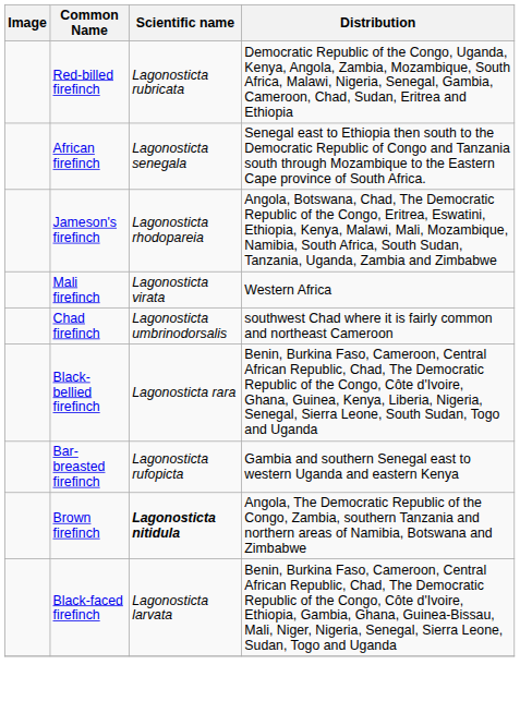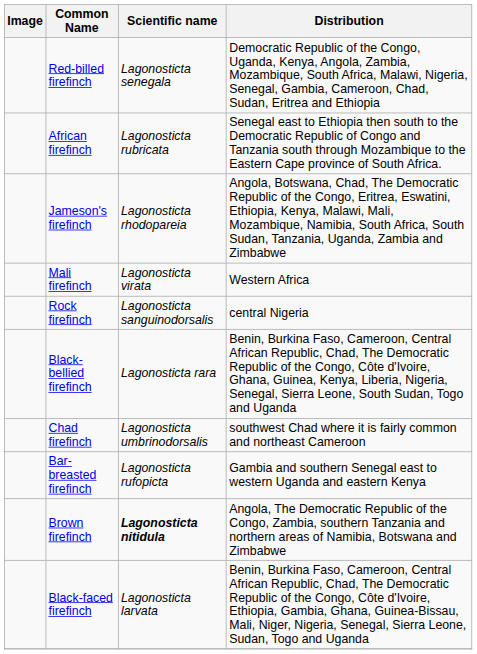 <table class="wikitable">
 <tr>
 <th>Image</th>
 <th>Common Name</th>
 <th>Scientific name</th>
 <th>Distribution</th>
 </tr>
 <tr>
 <td></td>
 <td><a href='#'>Red-billed firefinch</a></td>
-<td><em>Lagonosticta rubricata</em></td>
+<td><em>Lagonosticta senegala</em></td>
 <td>Democratic Republic of the Congo, Uganda, Kenya, Angola, Zambia, Mozambique, South Africa, Malawi, Nigeria, Senegal, Gambia, Cameroon,  Chad, Sudan, Eritrea and Ethiopia</td>
 </tr>
 <tr>
 <td></td>
 <td><a href='#'>African firefinch</a></td>
-<td><em>Lagonosticta senegala</em></td>
+<td><em>Lagonosticta rubricata</em></td>
 <td>Senegal east to Ethiopia then south to the Democratic Republic of Congo and Tanzania south through Mozambique to the Eastern Cape province of South Africa.</td>
 </tr>
 <tr>
 <td></td>
 <td><a href='#'>Jameson's firefinch</a></td>
 <td><em>Lagonosticta rhodopareia</em></td>
 <td>Angola, Botswana, Chad, The Democratic Republic of the Congo, Eritrea, Eswatini, Ethiopia, Kenya, Malawi, Mali, Mozambique, Namibia, South Africa, South Sudan, Tanzania, Uganda, Zambia and Zimbabwe</td>
 </tr>
 <tr>
 <td></td>
 <td><a href='#'>Mali firefinch</a></td>
 <td><em>Lagonosticta virata</em></td>
 <td>Western Africa</td>
 </tr>
 <tr>
 <td></td>
-<td><a href='#'>Chad firefinch</a></td>
-<td><em>Lagonosticta umbrinodorsalis</em></td>
-<td>southwest Chad where it is fairly common and northeast Cameroon</td>
+<td><a href='#'>Rock firefinch</a></td>
+<td><em>Lagonosticta sanguinodorsalis</em></td>
+<td>central Nigeria</td>
 </tr>
 <tr>
 <td></td>
 <td><a href='#'>Black-bellied firefinch</a></td>
 <td><em>Lagonosticta rara</em></td>
 <td>Benin, Burkina Faso, Cameroon, Central African Republic, Chad, The Democratic Republic of the Congo, Côte d'Ivoire, Ghana, Guinea, Kenya, Liberia, Nigeria, Senegal, Sierra Leone, South Sudan, Togo and Uganda</td>
+</tr>
+<tr>
+<td></td>
+<td><a href='#'>Chad firefinch</a></td>
+<td><em>Lagonosticta umbrinodorsalis</em></td>
+<td>southwest Chad where it is fairly common and northeast Cameroon</td>
 </tr>
 <tr>
 <td></td>
 <td><a href='#'>Bar-breasted firefinch</a></td>
 <td><em>Lagonosticta rufopicta</em></td>
 <td>Gambia and southern Senegal east to western Uganda and eastern Kenya</td>
 </tr>
 <tr>
 <td></td>
 <td><a href='#'>Brown firefinch</a></td>
 <td><strong><em>Lagonosticta nitidula</em></strong></td>
 <td>Angola, The Democratic Republic of the Congo, Zambia, southern Tanzania and northern areas of Namibia, Botswana and Zimbabwe</td>
 </tr>
 <tr>
 <td></td>
 <td><a href='#'>Black-faced firefinch</a></td>
 <td><em>Lagonosticta larvata</em></td>
 <td>Benin, Burkina Faso, Cameroon, Central African Republic, Chad, The Democratic Republic of the Congo, Côte d'Ivoire, Ethiopia, Gambia, Ghana, Guinea-Bissau, Mali, Niger, Nigeria, Senegal, Sierra Leone, Sudan, Togo and Uganda</td>
 </tr>
 <tr>
 </tr>
 </table>
